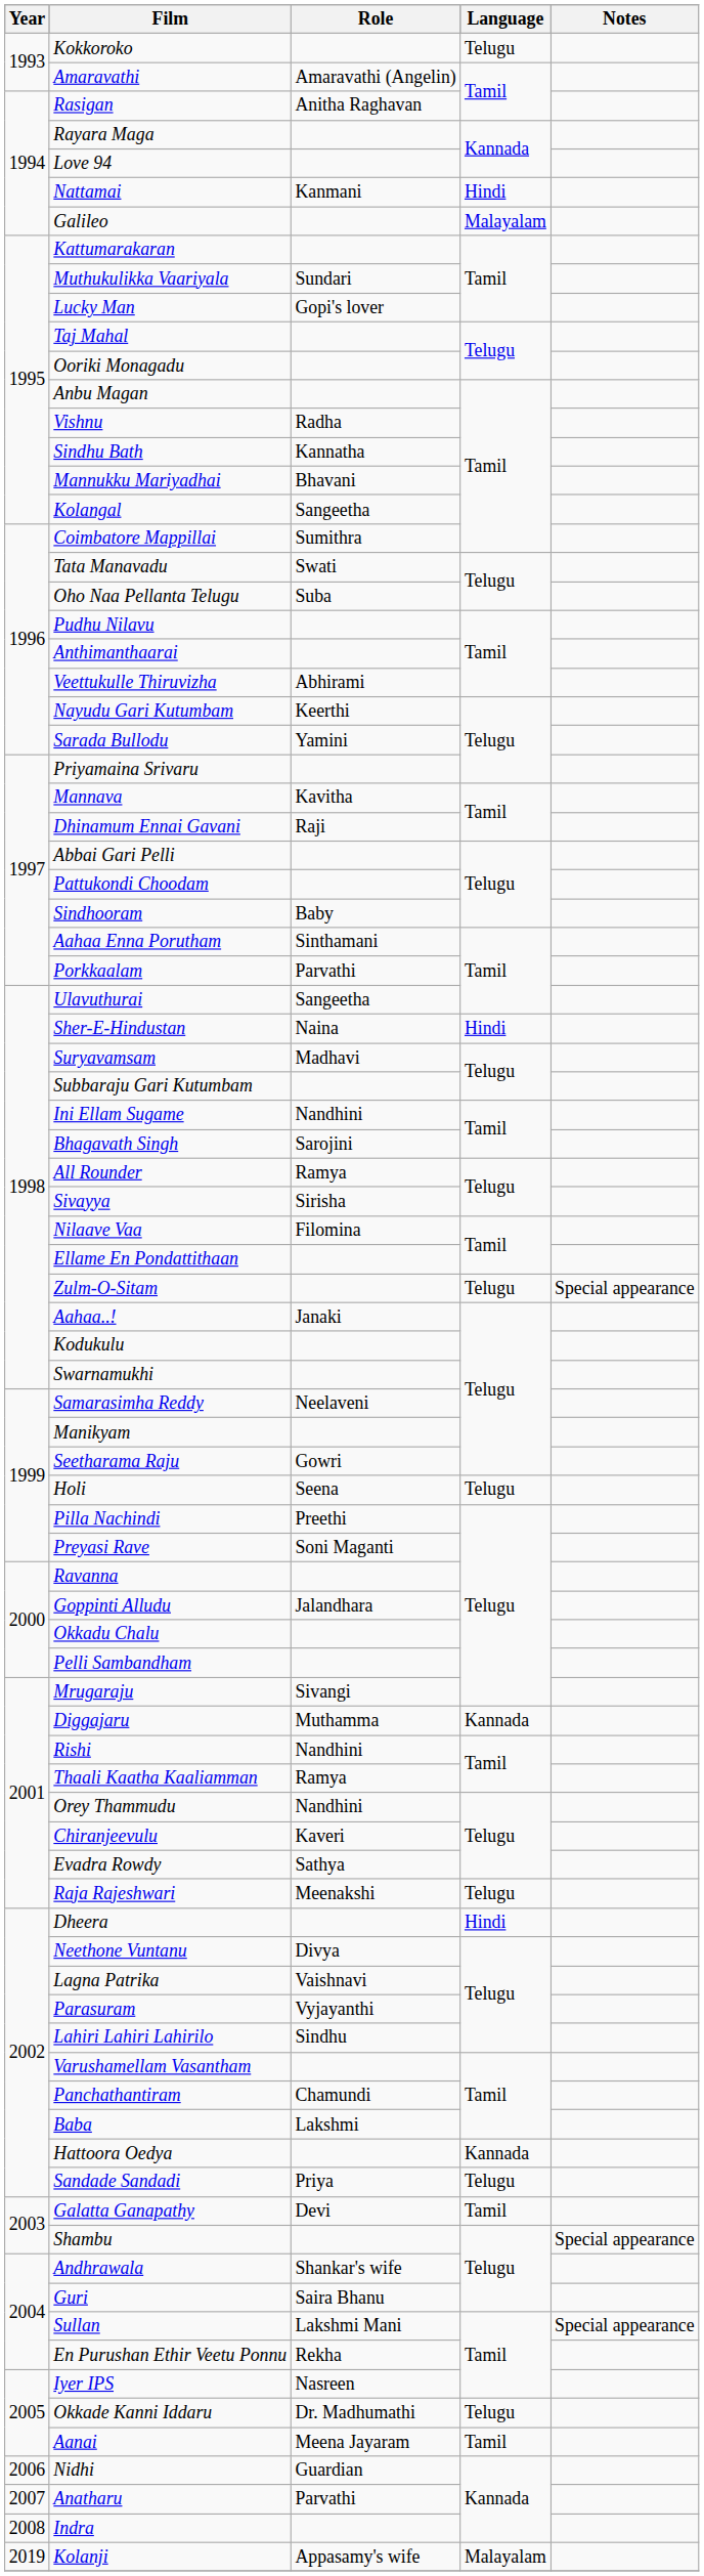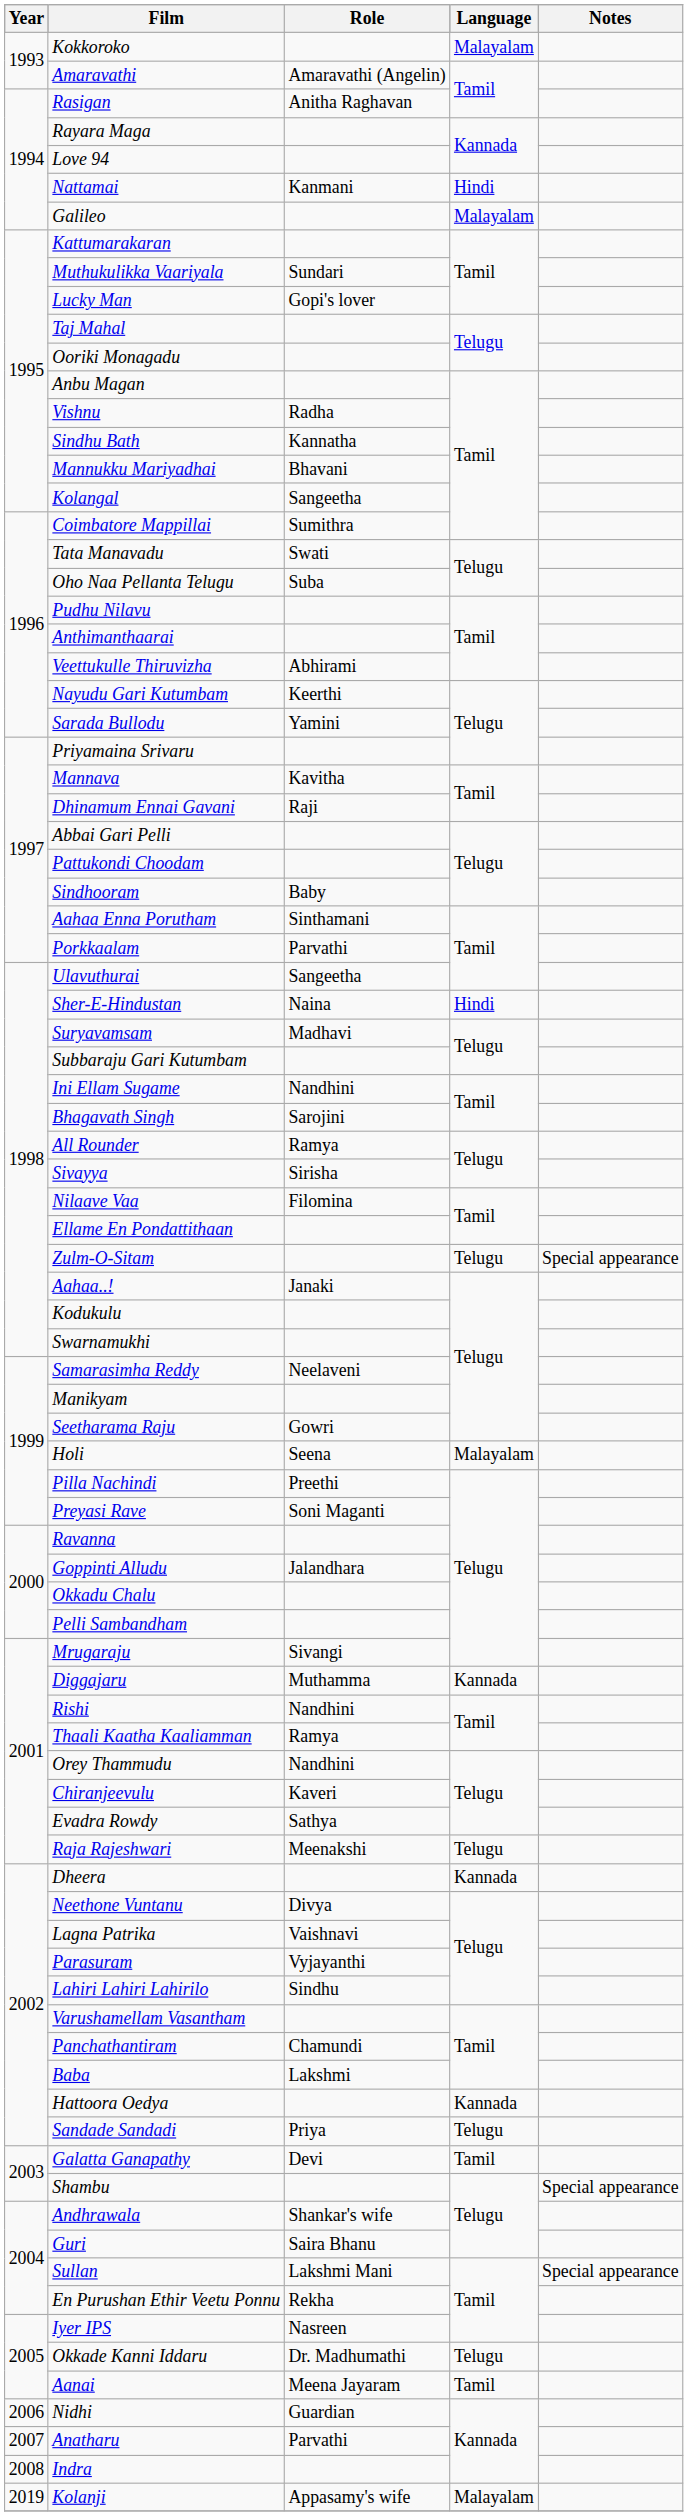 <table class="wikitable sortable">
 <tr style="background:#000;">
 <th>Year</th>
 <th>Film</th>
 <th>Role</th>
 <th>Language</th>
 <th class=unsortable>Notes</th>
 </tr>
 <tr>
 <td rowspan="2">1993</td>
 <td><em>Kokkoroko</em></td>
 <td></td>
-<td>Telugu</td>
+<td><a href='#'>Malayalam</a></td>
 <td></td>
 </tr>
 <tr>
 <td><em><a href='#'>Amaravathi</a></em></td>
 <td>Amaravathi (Angelin)</td>
 <td rowspan="2"><a href='#'>Tamil</a></td>
 <td></td>
 </tr>
 <tr>
 <td rowspan="5">1994</td>
 <td><em><a href='#'>Rasigan</a></em></td>
 <td>Anitha Raghavan</td>
 <td></td>
 </tr>
 <tr>
 <td><em>Rayara Maga</em></td>
 <td></td>
 <td rowspan="2"><a href='#'>Kannada</a></td>
 <td></td>
 </tr>
 <tr>
 <td><em>Love 94</em></td>
 <td></td>
 <td></td>
 </tr>
 <tr>
 <td><em><a href='#'>Nattamai</a></em></td>
 <td>Kanmani</td>
 <td><a href='#'>Hindi</a></td>
 <td></td>
 </tr>
 <tr>
 <td><em>Galileo</em></td>
 <td></td>
 <td><a href='#'>Malayalam</a></td>
 <td></td>
 </tr>
 <tr>
 <td rowspan="10">1995</td>
 <td><em><a href='#'>Kattumarakaran</a></em></td>
 <td></td>
 <td rowspan="3">Tamil</td>
 <td></td>
 </tr>
 <tr>
 <td><em><a href='#'>Muthukulikka Vaariyala</a></em></td>
 <td>Sundari</td>
 <td></td>
 </tr>
 <tr>
 <td><em><a href='#'>Lucky Man</a></em></td>
 <td>Gopi's lover</td>
 <td></td>
 </tr>
 <tr>
 <td><em><a href='#'>Taj Mahal</a></em></td>
 <td></td>
 <td rowspan="2"><a href='#'>Telugu</a></td>
 <td></td>
 </tr>
 <tr>
 <td><em>Ooriki Monagadu</em></td>
 <td></td>
 <td></td>
 </tr>
 <tr>
 <td><em>Anbu Magan</em></td>
 <td></td>
 <td rowspan="6">Tamil</td>
 <td></td>
 </tr>
 <tr>
 <td><em><a href='#'>Vishnu</a></em></td>
 <td>Radha</td>
 <td></td>
 </tr>
 <tr>
 <td><em><a href='#'>Sindhu Bath</a></em></td>
 <td>Kannatha</td>
 <td></td>
 </tr>
 <tr>
 <td><em><a href='#'>Mannukku Mariyadhai</a></em></td>
 <td>Bhavani</td>
 <td></td>
 </tr>
 <tr>
 <td><em><a href='#'>Kolangal</a></em></td>
 <td>Sangeetha</td>
 <td></td>
 </tr>
 <tr>
 <td rowspan="8">1996</td>
 <td><em><a href='#'>Coimbatore Mappillai</a></em></td>
 <td>Sumithra</td>
 <td></td>
 </tr>
 <tr>
 <td><em>Tata Manavadu</em></td>
 <td>Swati</td>
 <td rowspan="2">Telugu</td>
 <td></td>
 </tr>
 <tr>
 <td><em>Oho Naa Pellanta Telugu</em></td>
 <td>Suba</td>
 <td></td>
 </tr>
 <tr>
 <td><em><a href='#'>Pudhu Nilavu</a></em></td>
 <td></td>
 <td rowspan="3">Tamil</td>
 <td></td>
 </tr>
 <tr>
 <td><em><a href='#'>Anthimanthaarai</a></em></td>
 <td></td>
 <td></td>
 </tr>
 <tr>
 <td><em><a href='#'>Veettukulle Thiruvizha</a></em></td>
 <td>Abhirami</td>
 <td></td>
 </tr>
 <tr>
 <td><em><a href='#'>Nayudu Gari Kutumbam</a></em></td>
 <td>Keerthi</td>
 <td rowspan="3">Telugu</td>
 <td></td>
 </tr>
 <tr>
 <td><em><a href='#'>Sarada Bullodu</a></em></td>
 <td>Yamini</td>
 <td></td>
 </tr>
 <tr>
 <td rowspan="8">1997</td>
 <td><em>Priyamaina Srivaru</em></td>
 <td></td>
 <td></td>
 </tr>
 <tr>
 <td><em><a href='#'>Mannava</a></em></td>
 <td>Kavitha</td>
 <td rowspan="2">Tamil</td>
 <td></td>
 </tr>
 <tr>
 <td><em><a href='#'>Dhinamum Ennai Gavani</a></em></td>
 <td>Raji</td>
 <td></td>
 </tr>
 <tr>
 <td><em>Abbai Gari Pelli</em></td>
 <td></td>
 <td rowspan="3">Telugu</td>
 <td></td>
 </tr>
 <tr>
 <td><em><a href='#'>Pattukondi Choodam</a></em></td>
 <td></td>
 <td></td>
 </tr>
 <tr>
 <td><em><a href='#'>Sindhooram</a></em></td>
 <td>Baby</td>
 <td></td>
 </tr>
 <tr>
 <td><em><a href='#'>Aahaa Enna Porutham</a></em></td>
 <td>Sinthamani</td>
 <td rowspan="3">Tamil</td>
 <td></td>
 </tr>
 <tr>
 <td><em><a href='#'>Porkkaalam</a></em></td>
 <td>Parvathi</td>
 <td></td>
 </tr>
 <tr>
 <td rowspan="14">1998</td>
 <td><em><a href='#'>Ulavuthurai</a></em></td>
 <td>Sangeetha</td>
 <td></td>
 </tr>
 <tr>
 <td><em><a href='#'>Sher-E-Hindustan</a></em></td>
 <td>Naina</td>
 <td><a href='#'>Hindi</a></td>
 <td></td>
 </tr>
 <tr>
 <td><em><a href='#'>Suryavamsam</a></em></td>
 <td>Madhavi</td>
 <td rowspan="2">Telugu</td>
 <td></td>
 </tr>
 <tr>
 <td><em>Subbaraju Gari Kutumbam</em></td>
 <td></td>
 <td></td>
 </tr>
 <tr>
 <td><em><a href='#'>Ini Ellam Sugame</a></em></td>
 <td>Nandhini</td>
 <td rowspan="2">Tamil</td>
 <td></td>
 </tr>
 <tr>
 <td><em><a href='#'>Bhagavath Singh</a></em></td>
 <td>Sarojini</td>
 <td></td>
 </tr>
 <tr>
 <td><em><a href='#'>All Rounder</a></em></td>
 <td>Ramya</td>
 <td rowspan="2">Telugu</td>
 <td></td>
 </tr>
 <tr>
 <td><em><a href='#'>Sivayya</a></em></td>
 <td>Sirisha</td>
 <td></td>
 </tr>
 <tr>
 <td><em><a href='#'>Nilaave Vaa</a></em></td>
 <td>Filomina</td>
 <td rowspan="2">Tamil</td>
 <td></td>
 </tr>
 <tr>
 <td><em><a href='#'>Ellame En Pondattithaan</a></em></td>
 <td></td>
 <td></td>
 </tr>
 <tr>
 <td><em><a href='#'>Zulm-O-Sitam</a></em></td>
 <td></td>
 <td>Telugu</td>
 <td>Special appearance</td>
 </tr>
 <tr>
 <td><em><a href='#'>Aahaa..!</a></em></td>
 <td>Janaki</td>
 <td rowspan="6">Telugu</td>
 <td></td>
 </tr>
 <tr>
 <td><em>Kodukulu</em></td>
 <td></td>
 <td></td>
 </tr>
 <tr>
 <td><em>Swarnamukhi</em></td>
 <td></td>
 <td></td>
 </tr>
 <tr>
 <td rowspan="6">1999</td>
 <td><em><a href='#'>Samarasimha Reddy</a></em></td>
 <td>Neelaveni</td>
 <td></td>
 </tr>
 <tr>
 <td><em>Manikyam</em></td>
 <td></td>
 <td></td>
 </tr>
 <tr>
 <td><em><a href='#'>Seetharama Raju</a></em></td>
 <td>Gowri</td>
 <td></td>
 </tr>
 <tr>
 <td><em>Holi</em></td>
 <td>Seena</td>
-<td>Telugu</td>
+<td>Malayalam</td>
 <td></td>
 </tr>
 <tr>
 <td><em><a href='#'>Pilla Nachindi</a></em></td>
 <td>Preethi</td>
 <td rowspan="7">Telugu</td>
 <td></td>
 </tr>
 <tr>
 <td><em><a href='#'>Preyasi Rave</a></em></td>
 <td>Soni Maganti</td>
 <td></td>
 </tr>
 <tr>
 <td rowspan="4">2000</td>
 <td><em><a href='#'>Ravanna</a></em></td>
 <td></td>
 <td></td>
 </tr>
 <tr>
 <td><em><a href='#'>Goppinti Alludu</a></em></td>
 <td>Jalandhara</td>
 <td></td>
 </tr>
 <tr>
 <td><em><a href='#'>Okkadu Chalu</a></em></td>
 <td></td>
 <td></td>
 </tr>
 <tr>
 <td><em><a href='#'>Pelli Sambandham</a></em></td>
 <td></td>
 <td></td>
 </tr>
 <tr>
 <td rowspan="8">2001</td>
 <td><em><a href='#'>Mrugaraju</a></em></td>
 <td>Sivangi</td>
 <td></td>
 </tr>
 <tr>
 <td><em><a href='#'>Diggajaru</a></em></td>
 <td>Muthamma</td>
 <td>Kannada</td>
 <td></td>
 </tr>
 <tr>
 <td><em><a href='#'>Rishi</a></em></td>
 <td>Nandhini</td>
 <td rowspan="2">Tamil</td>
 <td></td>
 </tr>
 <tr>
 <td><em><a href='#'>Thaali Kaatha Kaaliamman</a></em></td>
 <td>Ramya</td>
 <td></td>
 </tr>
 <tr>
 <td><em>Orey Thammudu</em></td>
 <td>Nandhini</td>
 <td rowspan="3">Telugu</td>
 <td></td>
 </tr>
 <tr>
 <td><em><a href='#'>Chiranjeevulu</a></em></td>
 <td>Kaveri</td>
 <td></td>
 </tr>
 <tr>
 <td><em>Evadra Rowdy</em></td>
 <td>Sathya</td>
 <td></td>
 </tr>
 <tr>
 <td><em><a href='#'>Raja Rajeshwari</a></em></td>
 <td>Meenakshi</td>
 <td>Telugu</td>
 <td></td>
 </tr>
 <tr>
 <td rowspan="10">2002</td>
 <td><em>Dheera</em></td>
 <td></td>
-<td><a href='#'>Hindi</a></td>
+<td>Kannada</td>
 <td></td>
 </tr>
 <tr>
 <td><em><a href='#'>Neethone Vuntanu</a></em></td>
 <td>Divya</td>
 <td rowspan="4">Telugu</td>
 <td></td>
 </tr>
 <tr>
 <td><em>Lagna Patrika</em></td>
 <td>Vaishnavi</td>
 <td></td>
 </tr>
 <tr>
 <td><a href='#'><em>Parasuram</em></a></td>
 <td>Vyjayanthi</td>
 <td></td>
 </tr>
 <tr>
 <td><em><a href='#'>Lahiri Lahiri Lahirilo</a></em></td>
 <td>Sindhu</td>
 <td></td>
 </tr>
 <tr>
 <td><em><a href='#'>Varushamellam Vasantham</a></em></td>
 <td></td>
 <td rowspan="3">Tamil</td>
 <td></td>
 </tr>
 <tr>
 <td><em><a href='#'>Panchathantiram</a></em></td>
 <td>Chamundi</td>
 <td></td>
 </tr>
 <tr>
 <td><em><a href='#'>Baba</a></em></td>
 <td>Lakshmi</td>
 <td></td>
 </tr>
 <tr>
 <td><em>Hattoora Oedya</em></td>
 <td></td>
 <td>Kannada</td>
 <td></td>
 </tr>
 <tr>
 <td><em><a href='#'>Sandade Sandadi</a></em></td>
 <td>Priya</td>
 <td>Telugu</td>
 <td></td>
 </tr>
 <tr>
 <td rowspan="2">2003</td>
 <td><em><a href='#'>Galatta Ganapathy</a></em></td>
 <td>Devi</td>
 <td>Tamil</td>
 <td></td>
 </tr>
 <tr>
 <td><em>Shambu</em></td>
 <td></td>
 <td rowspan="3">Telugu</td>
 <td>Special appearance</td>
 </tr>
 <tr>
 <td rowspan="4">2004</td>
 <td><em><a href='#'>Andhrawala</a></em></td>
 <td>Shankar's wife</td>
 <td></td>
 </tr>
 <tr>
 <td><em><a href='#'>Guri</a></em></td>
 <td>Saira Bhanu</td>
 <td></td>
 </tr>
 <tr>
 <td><em><a href='#'>Sullan</a></em></td>
 <td>Lakshmi Mani</td>
 <td rowspan="3">Tamil</td>
 <td>Special appearance </td>
 </tr>
 <tr>
 <td><em>En Purushan Ethir Veetu Ponnu</em></td>
 <td>Rekha</td>
 <td></td>
 </tr>
 <tr>
 <td rowspan="3">2005</td>
 <td><em><a href='#'>Iyer IPS</a></em></td>
 <td>Nasreen</td>
 <td></td>
 </tr>
 <tr>
 <td><em>Okkade Kanni Iddaru</em></td>
 <td>Dr. Madhumathi</td>
 <td>Telugu</td>
 <td></td>
 </tr>
 <tr>
 <td><em><a href='#'>Aanai</a></em></td>
 <td>Meena Jayaram</td>
 <td>Tamil</td>
 <td></td>
 </tr>
 <tr>
 <td>2006</td>
 <td><em>Nidhi</em></td>
 <td>Guardian</td>
 <td rowspan="3">Kannada</td>
 <td></td>
 </tr>
 <tr>
 <td>2007</td>
 <td><em><a href='#'>Anatharu</a></em></td>
 <td>Parvathi</td>
 <td></td>
 </tr>
 <tr>
 <td>2008</td>
 <td><em><a href='#'>Indra</a></em></td>
 <td></td>
 <td></td>
 </tr>
 <tr>
 <td>2019</td>
 <td><em><a href='#'>Kolanji</a></em></td>
 <td>Appasamy's wife</td>
 <td>Malayalam</td>
 <td></td>
 </tr>
 <tr>
 </tr>
 </table>
